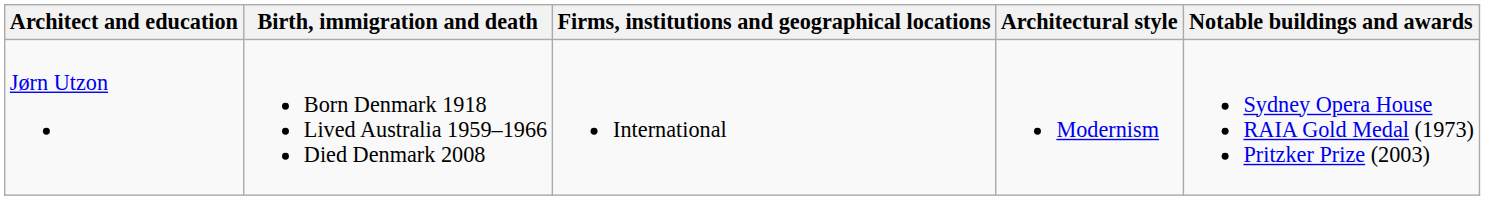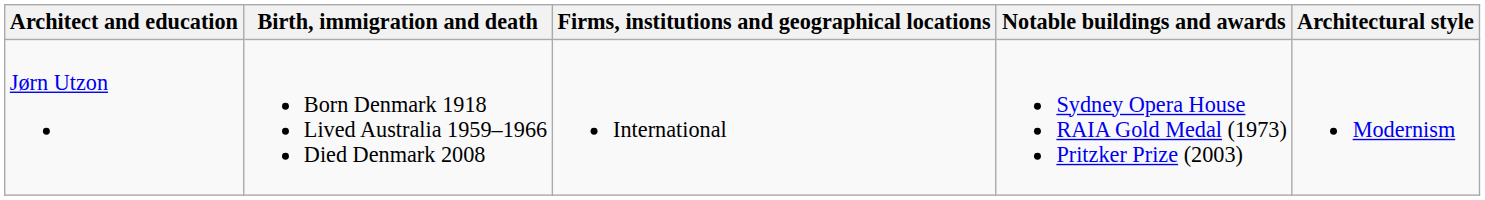 <table class="wikitable">
 <tr style="background:#efefef;">
 <th>Architect and education</th>
 <th>Birth, immigration and death</th>
 <th>Firms, institutions and geographical locations</th>
+<th>Notable buildings and awards</th>
 <th>Architectural style</th>
-<th>Notable buildings and awards</th>
 </tr>
 <tr>
 <td><a href='#'>Jørn Utzon</a>  <br><ul><li></li></ul></td>
 <td><br><ul><li>Born Denmark 1918</li><li>Lived Australia 1959–1966</li><li>Died Denmark 2008</li></ul></td>
 <td><br><ul><li>International</li></ul></td>
+<td><br><ul><li><a href='#'>Sydney Opera House</a></li><li><a href='#'>RAIA Gold Medal</a> (1973)</li><li><a href='#'>Pritzker Prize</a> (2003)</li></ul></td>
 <td><br><ul><li><a href='#'>Modernism</a></li></ul></td>
-<td><br><ul><li><a href='#'>Sydney Opera House</a></li><li><a href='#'>RAIA Gold Medal</a> (1973)</li><li><a href='#'>Pritzker Prize</a> (2003)</li></ul></td>
 </tr>
 </table>
